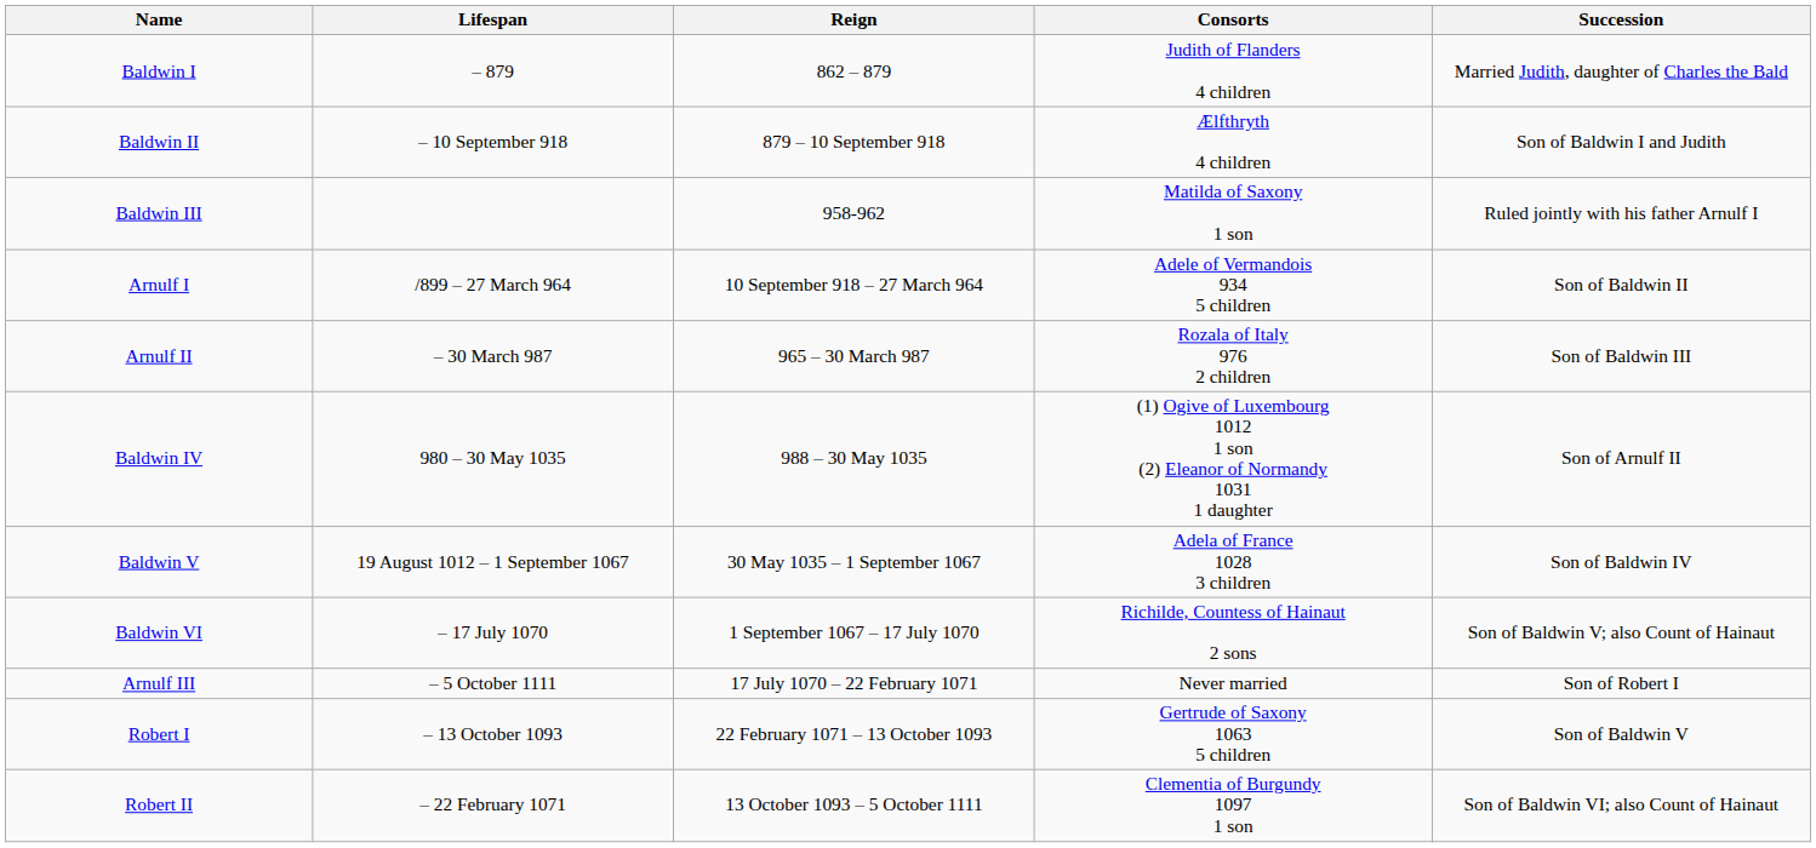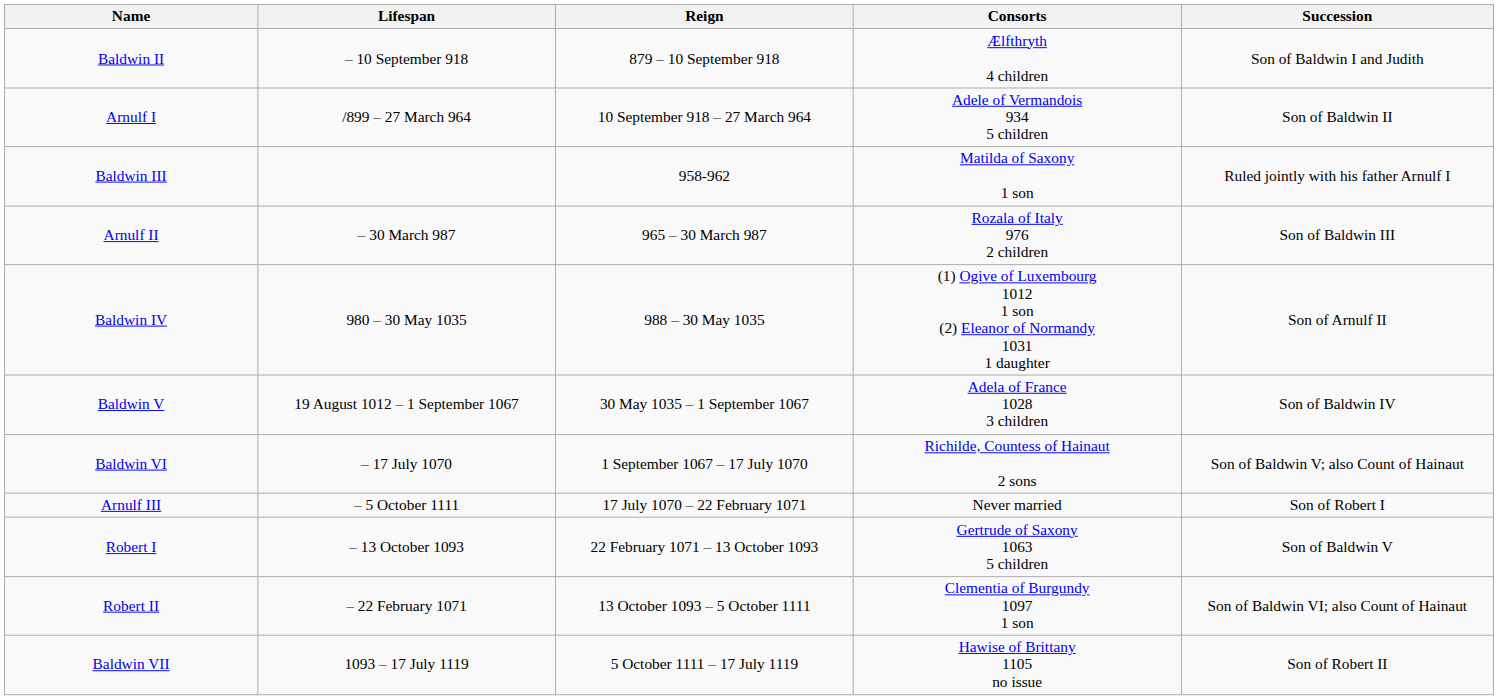 <table width=98% class="wikitable" style="text-align:center;">
 <tr>
 <th width="17%">Name</th>
 <th width="20%">Lifespan</th>
 <th width="20%">Reign</th>
 <th width="22%">Consorts</th>
 <th width="28%">Succession</th>
 </tr>
 <tr>
-<td><a href='#'>Baldwin I</a></td>
-<td> – 879</td>
-<td>862 – 879</td>
-<td><a href='#'>Judith of Flanders</a><br><br>4 children</td>
-<td>Married <a href='#'>Judith</a>, daughter of <a href='#'>Charles the Bald</a></td>
-</tr>
-<tr>
 <td><a href='#'>Baldwin II</a></td>
 <td> – 10 September 918</td>
 <td>879 – 10 September 918</td>
 <td><a href='#'>Ælfthryth</a><br><br>4 children</td>
 <td>Son of Baldwin I and Judith</td>
 </tr>
 <tr>
+<td><a href='#'>Arnulf I</a></td>
+<td>/899 – 27 March 964</td>
+<td>10 September 918 – 27 March 964</td>
+<td><a href='#'>Adele of Vermandois</a><br>934<br>5 children</td>
+<td>Son of Baldwin II</td>
+</tr>
+<tr>
 <td><a href='#'>Baldwin III</a></td>
 <td></td>
 <td>958-962</td>
 <td><a href='#'>Matilda of Saxony</a><br><br>1 son</td>
 <td>Ruled jointly with his father Arnulf I</td>
-</tr>
-<tr>
-<td><a href='#'>Arnulf I</a></td>
-<td>/899 – 27 March 964</td>
-<td>10 September 918 – 27 March 964</td>
-<td><a href='#'>Adele of Vermandois</a><br>934<br>5 children</td>
-<td>Son of Baldwin II</td>
 </tr>
 <tr>
 <td><a href='#'>Arnulf II</a></td>
 <td> – 30 March 987</td>
 <td>965 – 30 March 987</td>
 <td><a href='#'>Rozala of Italy</a><br>976<br>2 children</td>
 <td>Son of Baldwin III</td>
 </tr>
 <tr>
 <td><a href='#'>Baldwin IV</a></td>
 <td>980 – 30 May 1035</td>
 <td>988 – 30 May 1035</td>
 <td>(1) <a href='#'>Ogive of Luxembourg</a><br>1012<br>1 son<br>(2) <a href='#'>Eleanor of Normandy</a><br>1031<br>1 daughter</td>
 <td>Son of Arnulf II</td>
 </tr>
 <tr>
 <td><a href='#'>Baldwin V</a></td>
 <td>19 August 1012 – 1 September 1067</td>
 <td>30 May 1035 – 1 September 1067</td>
 <td><a href='#'>Adela of France</a><br>1028<br>3 children</td>
 <td>Son of Baldwin IV</td>
 </tr>
 <tr>
 <td><a href='#'>Baldwin VI</a></td>
 <td> – 17 July 1070</td>
 <td>1 September 1067 – 17 July 1070</td>
 <td><a href='#'>Richilde, Countess of Hainaut</a><br><br>2 sons</td>
 <td>Son of Baldwin V; also Count of Hainaut</td>
 </tr>
 <tr>
 <td><a href='#'>Arnulf III</a></td>
 <td> – 5 October 1111</td>
 <td>17 July 1070 – 22 February 1071</td>
 <td>Never married</td>
 <td>Son of Robert I</td>
 </tr>
 <tr>
 <td><a href='#'>Robert I</a></td>
 <td> – 13 October 1093</td>
 <td>22 February 1071 – 13 October 1093</td>
 <td><a href='#'>Gertrude of Saxony</a><br>1063<br>5 children</td>
 <td>Son of Baldwin V</td>
 </tr>
 <tr>
 <td><a href='#'>Robert II</a></td>
 <td> – 22 February 1071</td>
 <td>13 October 1093 – 5 October 1111</td>
 <td><a href='#'>Clementia of Burgundy</a><br>1097<br>1 son</td>
 <td>Son of Baldwin VI; also Count of Hainaut</td>
 </tr>
+<tr>
+<td><a href='#'>Baldwin VII</a></td>
+<td>1093 – 17 July 1119</td>
+<td>5 October 1111 – 17 July 1119</td>
+<td><a href='#'>Hawise of Brittany</a><br>1105<br>no issue</td>
+<td>Son of Robert II</td>
+</tr>
 </table>
